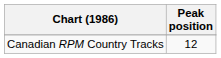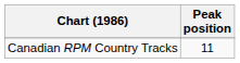 <table class="wikitable">
 <tr>
 <th align="left">Chart (1986)</th>
 <th align="center">Peak<br>position</th>
 </tr>
 <tr>
 </tr>
 <tr>
 <td align="left">Canadian <em>RPM</em> Country Tracks</td>
-<td align="center">12</td>
+<td align="center">11</td>
 </tr>
 </table>
